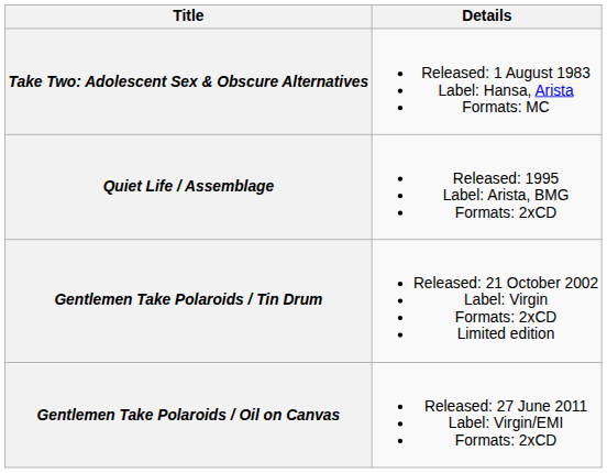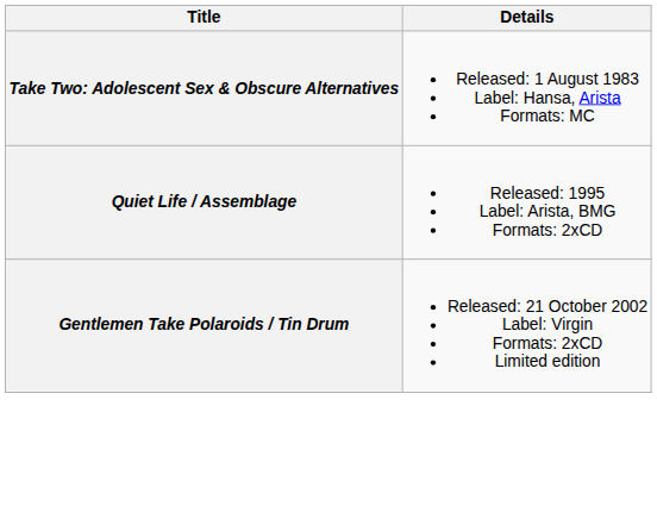 <table class="wikitable plainrowheaders" style="text-align:center;">
 <tr>
 <th scope="col">Title</th>
 <th scope="col">Details</th>
 </tr>
 <tr>
 <th scope="row"><em>Take Two: Adolescent Sex & Obscure Alternatives</em></th>
 <td><br><ul><li>Released: 1 August 1983</li><li>Label: Hansa, <a href='#'>Arista</a></li><li>Formats: MC</li></ul></td>
 </tr>
 <tr>
 <th scope="row"><em>Quiet Life / Assemblage</em></th>
 <td><br><ul><li>Released: 1995</li><li>Label: Arista, BMG</li><li>Formats: 2xCD</li></ul></td>
 </tr>
 <tr>
 <th scope="row"><em>Gentlemen Take Polaroids / Tin Drum</em></th>
 <td><br><ul><li>Released: 21 October 2002</li><li>Label: Virgin</li><li>Formats: 2xCD</li><li>Limited edition</li></ul></td>
 </tr>
-<tr>
-<th scope="row"><em>Gentlemen Take Polaroids / Oil on Canvas</em></th>
-<td><br><ul><li>Released: 27 June 2011</li><li>Label: Virgin/EMI</li><li>Formats: 2xCD</li></ul></td>
-</tr>
 </table>
